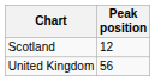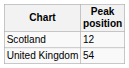 <table class="wikitable">
 <tr>
 <th>Chart</th>
 <th>Peak<br>position</th>
 </tr>
 <tr>
 <td>Scotland</td>
 <td>12</td>
 </tr>
 <tr>
 <td>United Kingdom</td>
-<td>56</td>
+<td>54</td>
 </tr>
 </table>
